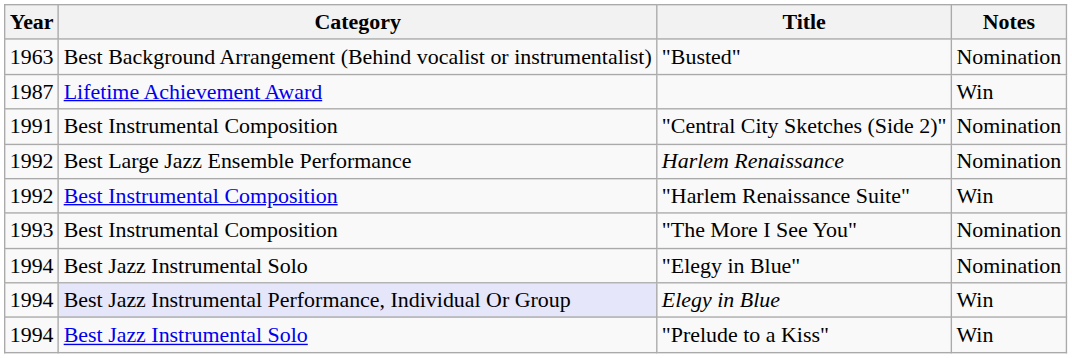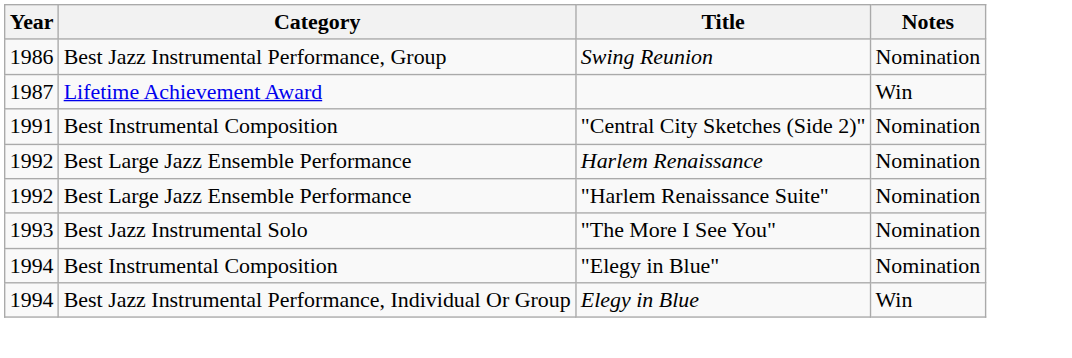 <table class="wikitable sortable">
 <tr>
 <th>Year</th>
 <th>Category</th>
 <th>Title</th>
 <th>Notes</th>
 </tr>
 <tr>
-<td>1963</td>
-<td>Best Background Arrangement (Behind vocalist or instrumentalist)</td>
-<td>"Busted"</td>
+<td>1986</td>
+<td>Best Jazz Instrumental Performance, Group</td>
+<td><em>Swing Reunion </em></td>
 <td>Nomination</td>
 </tr>
 <tr>
 <td>1987</td>
 <td><a href='#'>Lifetime Achievement Award</a></td>
 <td></td>
 <td>Win</td>
 </tr>
 <tr>
 <td>1991</td>
 <td>Best Instrumental Composition</td>
 <td>"Central City Sketches (Side 2)"</td>
 <td>Nomination</td>
 </tr>
 <tr>
 <td>1992</td>
 <td>Best Large Jazz Ensemble Performance</td>
 <td><em>Harlem Renaissance</em></td>
 <td>Nomination</td>
 </tr>
 <tr>
 <td>1992</td>
-<td><a href='#'>Best Instrumental Composition</a></td>
+<td>Best Large Jazz Ensemble Performance</td>
 <td>"Harlem Renaissance Suite"</td>
-<td>Win</td>
+<td>Nomination</td>
 </tr>
 <tr>
 <td>1993</td>
-<td>Best Instrumental Composition</td>
+<td>Best Jazz Instrumental Solo</td>
 <td>"The More I See You"</td>
 <td>Nomination</td>
 </tr>
 <tr>
 <td>1994</td>
-<td>Best Jazz Instrumental Solo</td>
+<td>Best Instrumental Composition</td>
 <td>"Elegy in Blue"</td>
 <td>Nomination</td>
 </tr>
 <tr>
 <td>1994</td>
-<td style="background: lavender;">Best Jazz Instrumental Performance, Individual Or Group</td>
+<td>Best Jazz Instrumental Performance, Individual Or Group</td>
 <td><em>Elegy in Blue</em></td>
 <td>Win</td>
 </tr>
-<tr>
-<td>1994</td>
-<td><a href='#'>Best Jazz Instrumental Solo</a></td>
-<td>"Prelude to a Kiss"</td>
-<td>Win</td>
-</tr>
 </table>
